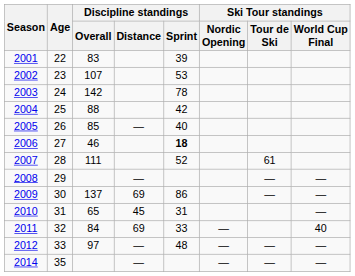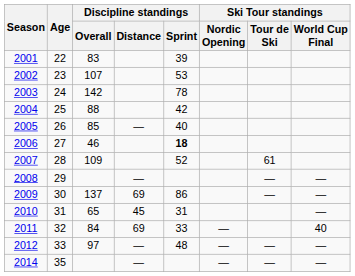 <table class="wikitable" style="text-align: center;">
 <tr>
 <th rowspan="2" scope="col">Season</th>
 <th rowspan="2" scope="col">Age</th>
 <th colspan="3" scope="col">Discipline standings</th>
 <th colspan="4" scope="col">Ski Tour standings</th>
 </tr>
 <tr>
 <th scope="col">Overall</th>
 <th scope="col">Distance</th>
 <th scope="col">Sprint</th>
 <th scope="col">Nordic<br>Opening</th>
 <th scope="col">Tour de<br>Ski</th>
 <th scope="col">World Cup<br>Final</th>
 </tr>
 <tr>
 <td><a href='#'>2001</a></td>
 <td>22</td>
 <td>83</td>
 <td></td>
 <td>39</td>
 <td></td>
 <td></td>
 <td></td>
 </tr>
 <tr>
 <td><a href='#'>2002</a></td>
 <td>23</td>
 <td>107</td>
 <td></td>
 <td>53</td>
 <td></td>
 <td></td>
 <td></td>
 </tr>
 <tr>
 <td><a href='#'>2003</a></td>
 <td>24</td>
 <td>142</td>
 <td></td>
 <td>78</td>
 <td></td>
 <td></td>
 <td></td>
 </tr>
 <tr>
 <td><a href='#'>2004</a></td>
 <td>25</td>
 <td>88</td>
 <td></td>
 <td>42</td>
 <td></td>
 <td></td>
 <td></td>
 </tr>
 <tr>
 <td><a href='#'>2005</a></td>
 <td>26</td>
 <td>85</td>
 <td>—</td>
 <td>40</td>
 <td></td>
 <td></td>
 <td></td>
 </tr>
 <tr>
 <td><a href='#'>2006</a></td>
 <td>27</td>
 <td>46</td>
 <td></td>
 <td><strong>18</strong></td>
 <td></td>
 <td></td>
 <td></td>
 </tr>
 <tr>
 <td><a href='#'>2007</a></td>
 <td>28</td>
-<td>111</td>
+<td>109</td>
 <td></td>
 <td>52</td>
 <td></td>
 <td>61</td>
 <td></td>
 </tr>
 <tr>
 <td><a href='#'>2008</a></td>
 <td>29</td>
 <td></td>
 <td>—</td>
 <td></td>
 <td></td>
 <td>—</td>
 <td>—</td>
 </tr>
 <tr>
 <td><a href='#'>2009</a></td>
 <td>30</td>
 <td>137</td>
 <td>69</td>
 <td>86</td>
 <td></td>
 <td>—</td>
 <td>—</td>
 </tr>
 <tr>
 <td><a href='#'>2010</a></td>
 <td>31</td>
 <td>65</td>
 <td>45</td>
 <td>31</td>
 <td></td>
 <td></td>
 <td>—</td>
 </tr>
 <tr>
 <td><a href='#'>2011</a></td>
 <td>32</td>
 <td>84</td>
 <td>69</td>
 <td>33</td>
 <td>—</td>
 <td></td>
 <td>40</td>
 </tr>
 <tr>
 <td><a href='#'>2012</a></td>
 <td>33</td>
 <td>97</td>
 <td>—</td>
 <td>48</td>
 <td>—</td>
 <td>—</td>
 <td>—</td>
 </tr>
 <tr>
 <td><a href='#'>2014</a></td>
 <td>35</td>
 <td></td>
 <td>—</td>
 <td></td>
 <td>—</td>
 <td>—</td>
 <td>—</td>
 </tr>
 </table>
